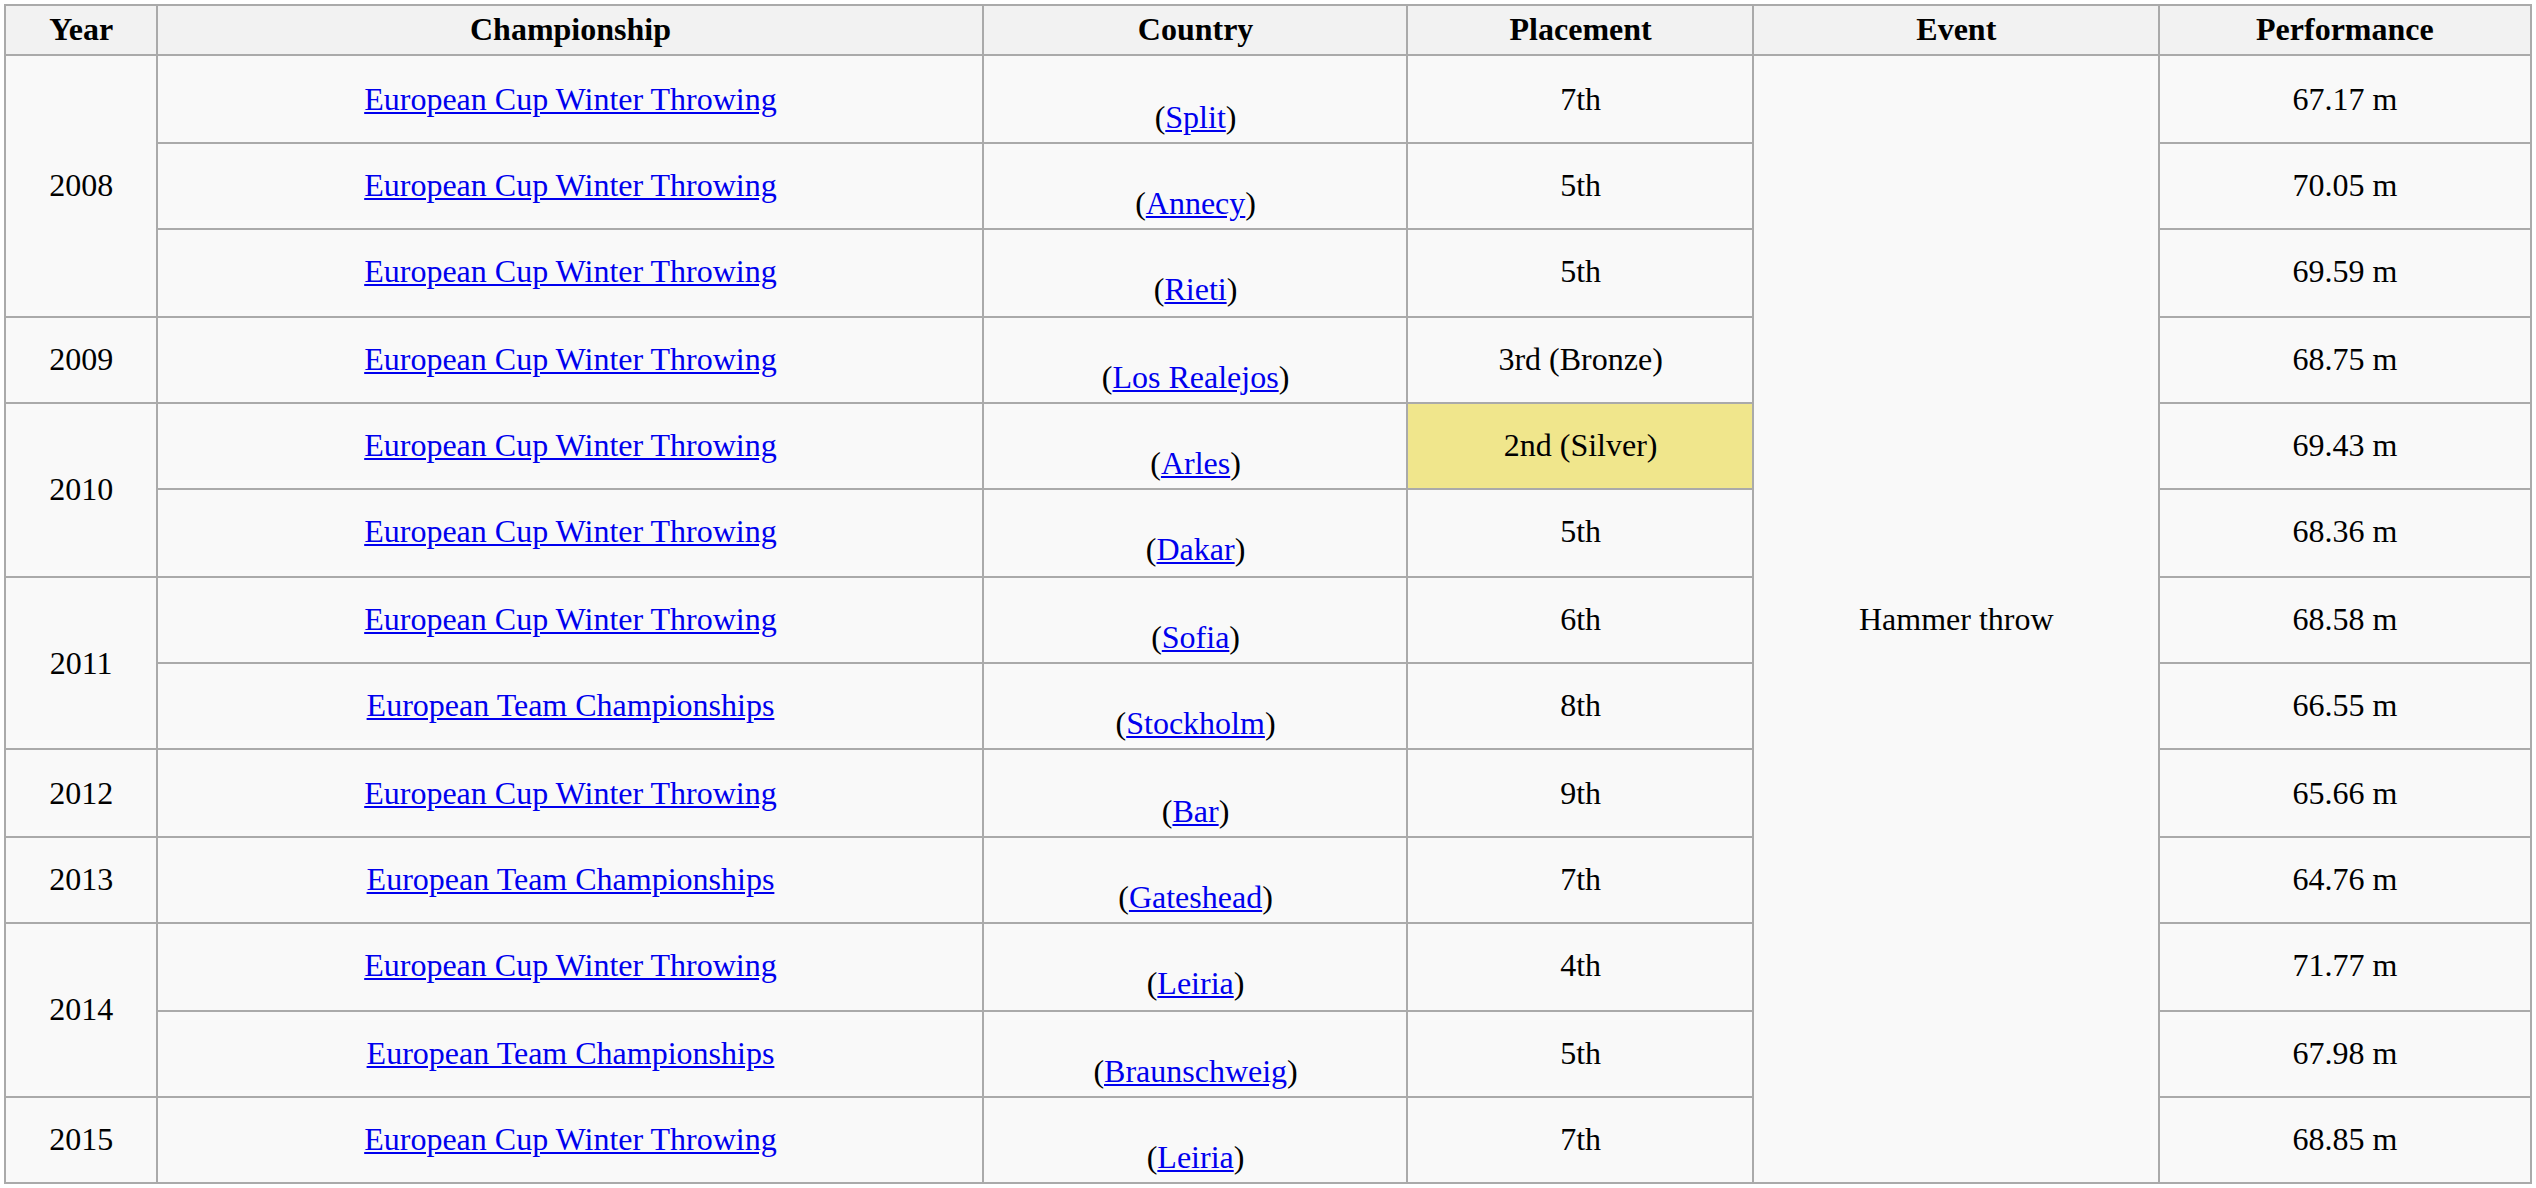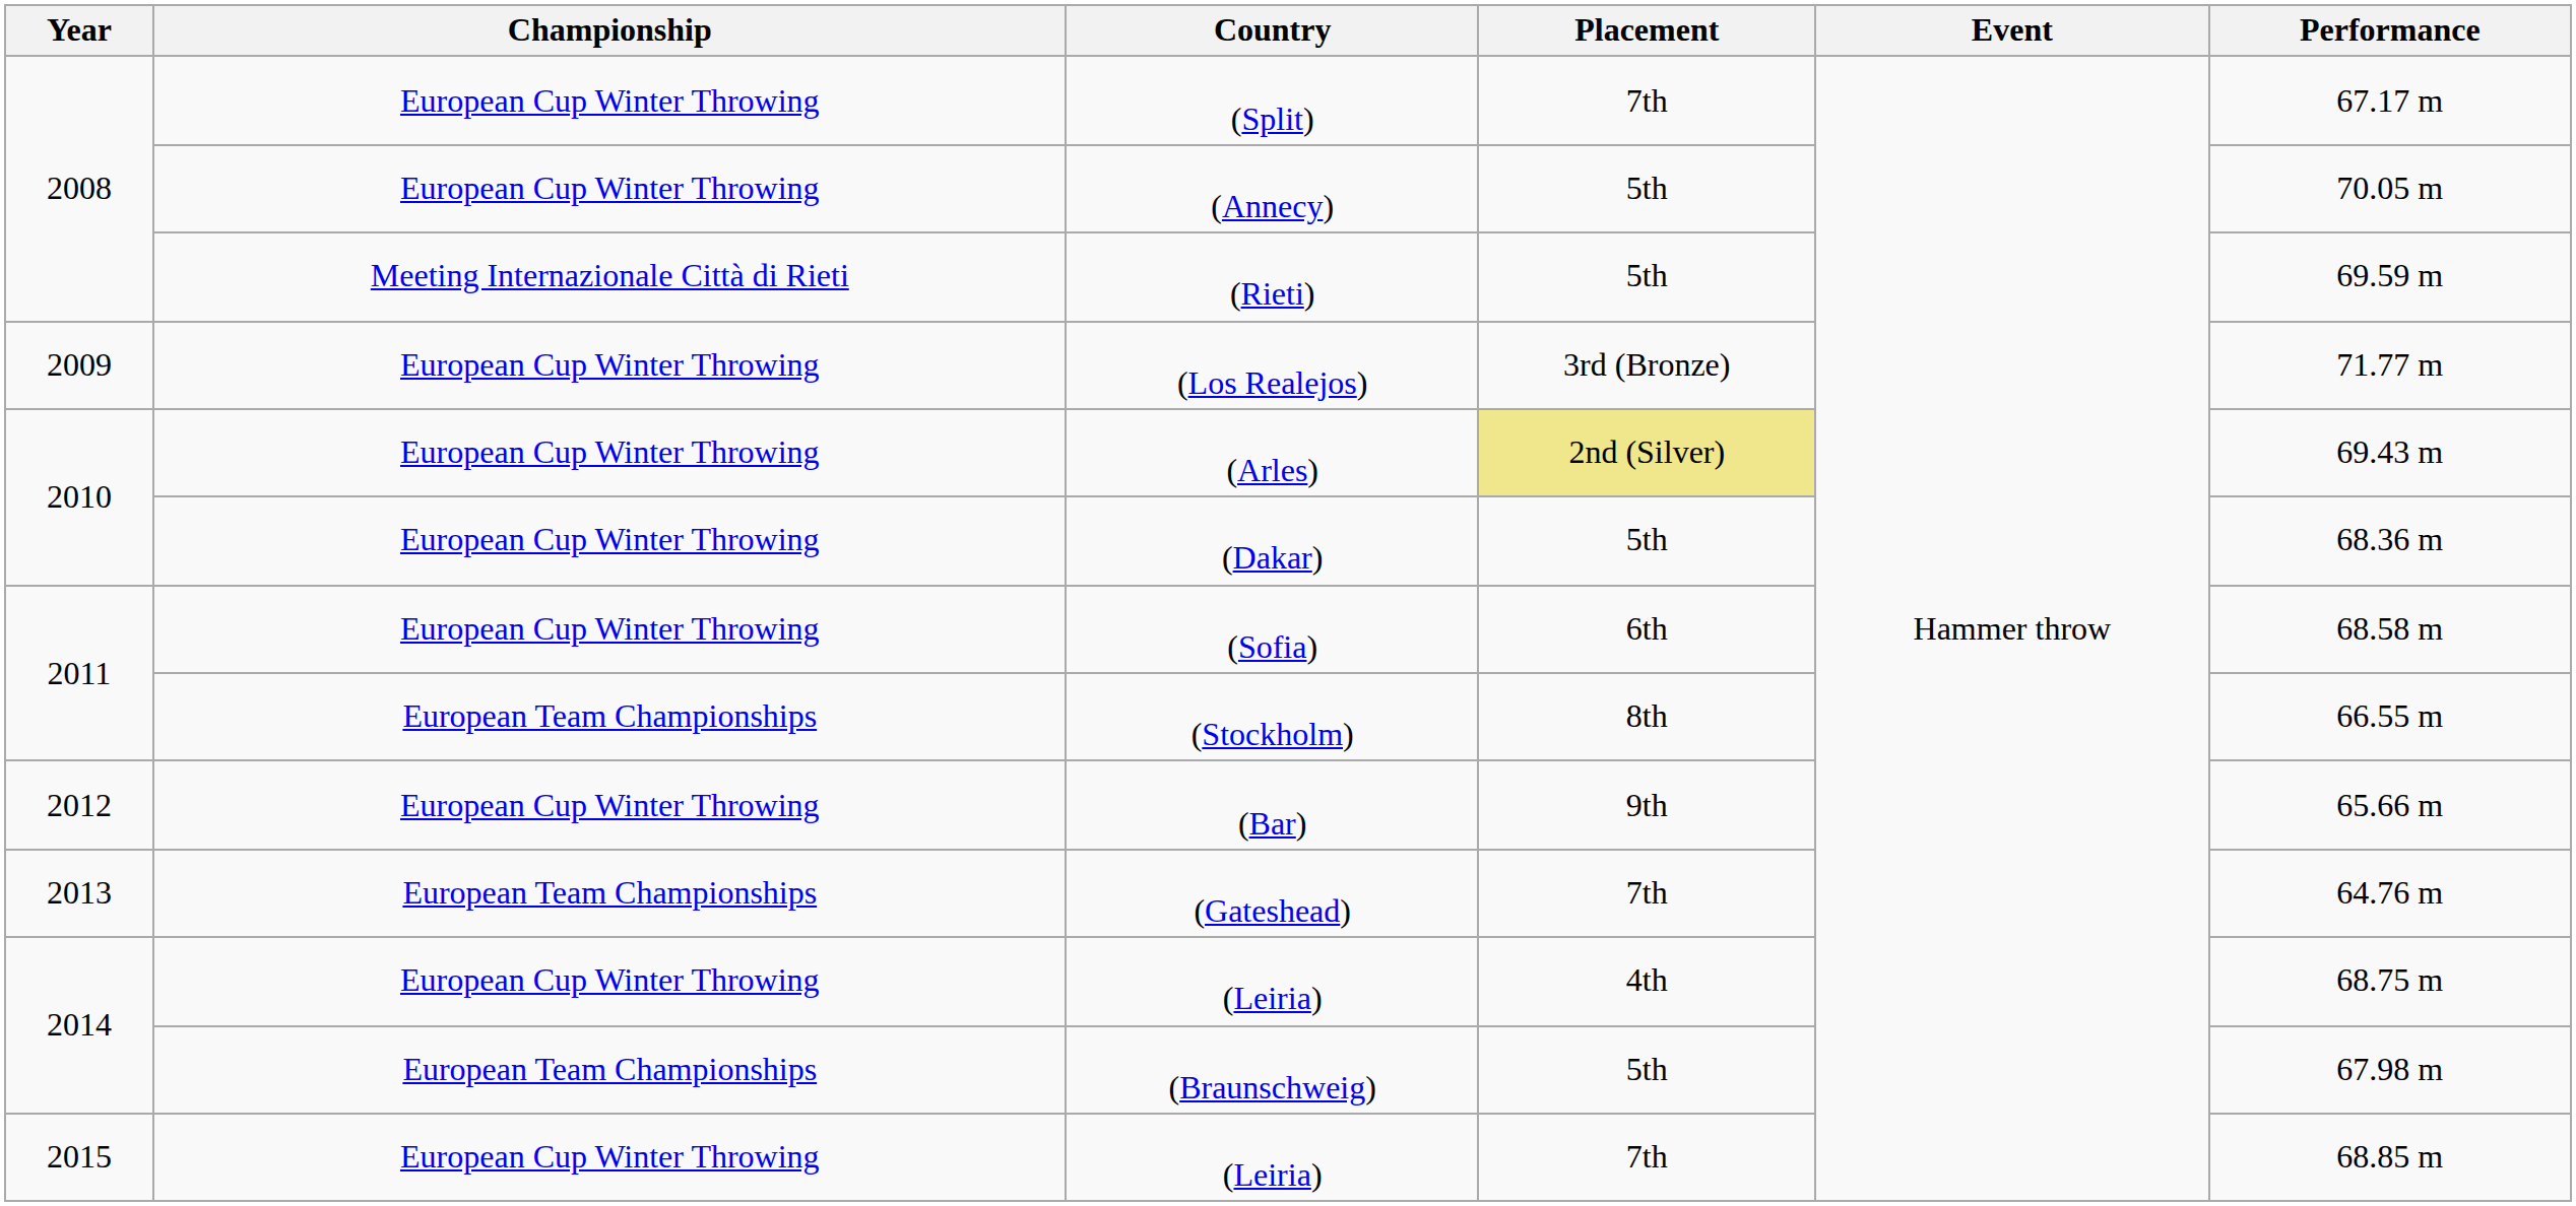 <table class="wikitable" style="text-align:center; width:100%">
 <tr>
 <th>Year</th>
 <th>Championship</th>
 <th>Country</th>
 <th>Placement</th>
 <th>Event</th>
 <th>Performance</th>
 </tr>
 <tr>
 <td rowspan="3">2008</td>
 <td><a href='#'>European Cup Winter Throwing</a></td>
 <td><br>(<a href='#'>Split</a>)</td>
 <td>7th</td>
 <td rowspan="13">Hammer throw</td>
 <td>67.17 m</td>
 </tr>
 <tr>
 <td><a href='#'>European Cup Winter Throwing</a></td>
 <td><br>(<a href='#'>Annecy</a>)</td>
 <td>5th</td>
 <td>70.05 m</td>
 </tr>
 <tr>
-<td><a href='#'>European Cup Winter Throwing</a></td>
+<td><a href='#'>Meeting Internazionale Città di Rieti</a></td>
 <td><br>(<a href='#'>Rieti</a>)</td>
 <td>5th</td>
 <td>69.59 m</td>
 </tr>
 <tr>
 <td>2009</td>
 <td><a href='#'>European Cup Winter Throwing</a></td>
 <td><br>(<a href='#'>Los Realejos</a>)</td>
 <td>3rd (Bronze)</td>
-<td>68.75 m</td>
+<td>71.77 m</td>
 </tr>
 <tr>
 <td rowspan="2">2010</td>
 <td><a href='#'>European Cup Winter Throwing</a></td>
 <td><br>(<a href='#'>Arles</a>)</td>
 <td style="background: khaki;">2nd (Silver)</td>
 <td>69.43 m</td>
 </tr>
 <tr>
 <td><a href='#'>European Cup Winter Throwing</a></td>
 <td><br>(<a href='#'>Dakar</a>)</td>
 <td>5th</td>
 <td>68.36 m</td>
 </tr>
 <tr>
 <td rowspan="2">2011</td>
 <td><a href='#'>European Cup Winter Throwing</a></td>
 <td><br>(<a href='#'>Sofia</a>)</td>
 <td>6th</td>
 <td>68.58 m</td>
 </tr>
 <tr>
 <td><a href='#'>European Team Championships</a></td>
 <td><br>(<a href='#'>Stockholm</a>)</td>
 <td>8th</td>
 <td>66.55 m</td>
 </tr>
 <tr>
 <td>2012</td>
 <td><a href='#'>European Cup Winter Throwing</a></td>
 <td><br>(<a href='#'>Bar</a>)</td>
 <td>9th</td>
 <td>65.66 m</td>
 </tr>
 <tr>
 <td>2013</td>
 <td><a href='#'>European Team Championships</a></td>
 <td><br>(<a href='#'>Gateshead</a>)</td>
 <td>7th</td>
 <td>64.76 m</td>
 </tr>
 <tr>
 <td rowspan="2">2014</td>
 <td><a href='#'>European Cup Winter Throwing</a></td>
 <td><br>(<a href='#'>Leiria</a>)</td>
 <td>4th</td>
-<td>71.77 m</td>
+<td>68.75 m</td>
 </tr>
 <tr>
 <td><a href='#'>European Team Championships</a></td>
 <td><br>(<a href='#'>Braunschweig</a>)</td>
 <td>5th</td>
 <td>67.98 m</td>
 </tr>
 <tr>
 <td>2015</td>
 <td><a href='#'>European Cup Winter Throwing</a></td>
 <td><br>(<a href='#'>Leiria</a>)</td>
 <td>7th</td>
 <td>68.85 m</td>
 </tr>
 </table>
